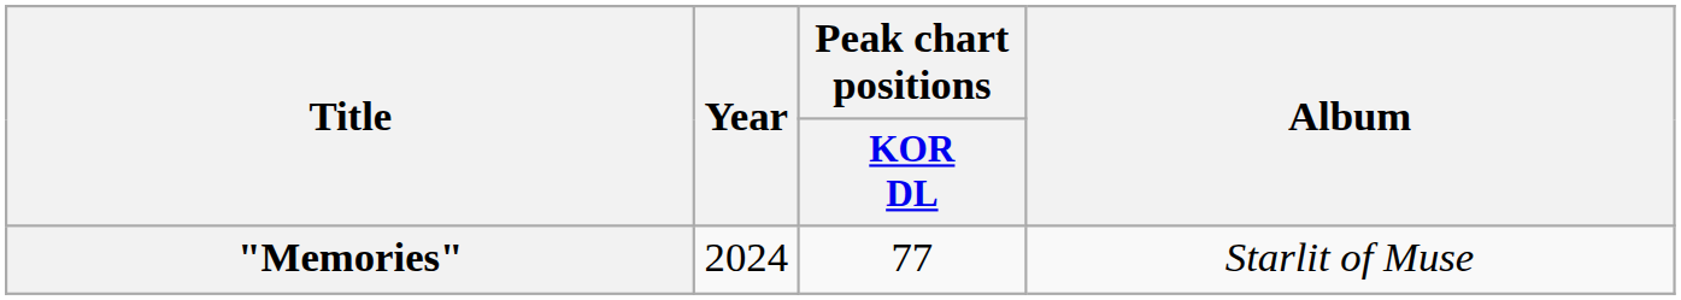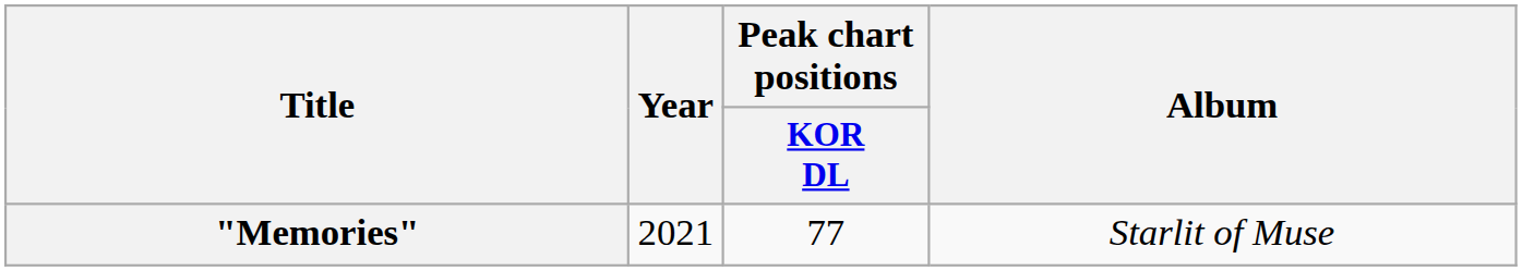 <table class="wikitable plainrowheaders" style="text-align:center;" border="1">
 <tr>
 <th rowspan="2" scope="col" style="width:16em;">Title</th>
 <th rowspan="2" scope="col">Year</th>
 <th scope="col" style="width:5em;">Peak chart positions</th>
 <th rowspan="2" scope="col" style="width:15em;">Album</th>
 </tr>
 <tr>
 <th scope="col" style="width:3em;font-size:90%;"><a href='#'>KOR<br>DL</a><br></th>
 </tr>
 <tr>
 <th scope="row">"Memories"<br></th>
-<td>2024</td>
+<td>2021</td>
 <td>77</td>
 <td><em>Starlit of Muse</em></td>
 </tr>
 </table>
